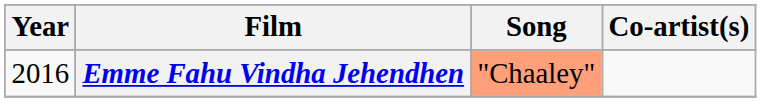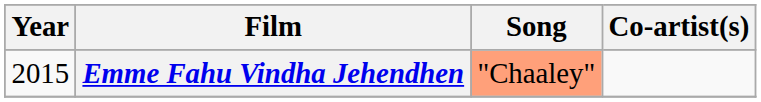 <table class="wikitable plainrowheaders">
 <tr>
 <th scope="col">Year</th>
 <th scope="col">Film</th>
 <th scope="col">Song</th>
 <th scope="col">Co-artist(s)</th>
 </tr>
 <tr>
-<td>2016</td>
+<td>2015</td>
 <th scope="row"><em><a href='#'>Emme Fahu Vindha Jehendhen</a></em></th>
 <td style="background: lightsalmon;">"Chaaley"</td>
 <td></td>
 </tr>
 <tr>
 </tr>
 </table>
